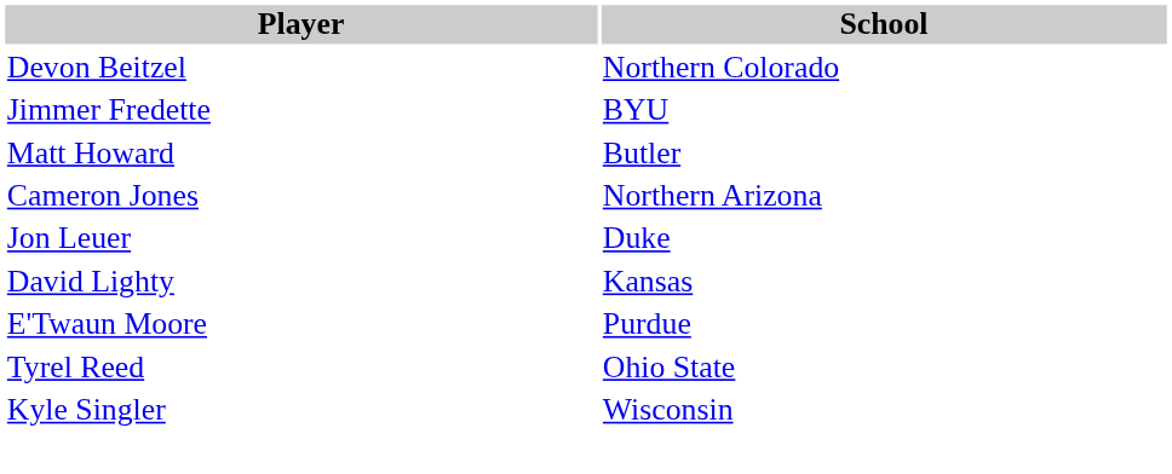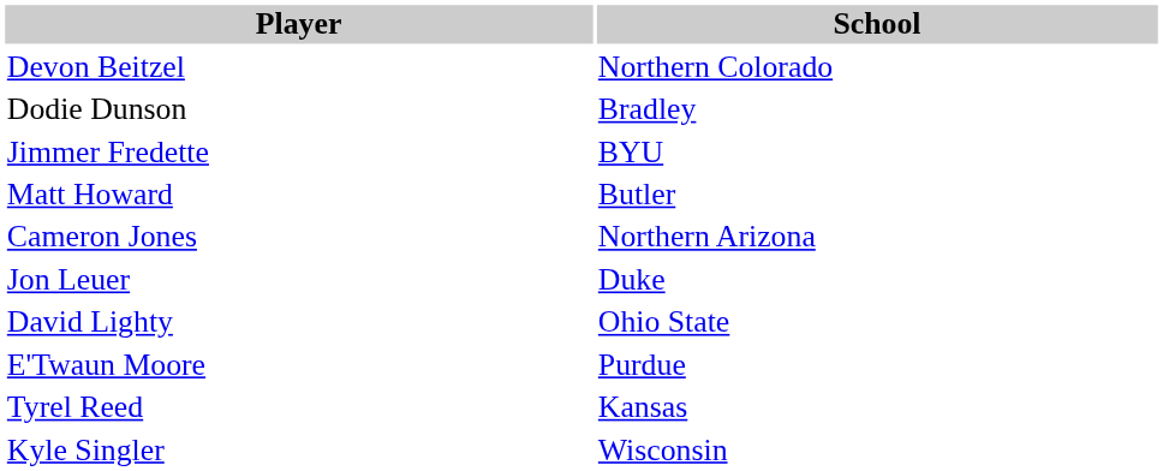 <table style="width:600px" "border:'1' 'solid' 'gray' ">
 <tr>
 <th style="background:#CCCCCC;width:23%">Player</th>
 <th style="background:#CCCCCC;width:22%">School</th>
 </tr>
 <tr>
 <td><a href='#'>Devon Beitzel</a></td>
 <td><a href='#'>Northern Colorado</a></td>
+</tr>
+<tr>
+<td>Dodie Dunson</td>
+<td><a href='#'>Bradley</a></td>
 </tr>
 <tr>
 <td><a href='#'>Jimmer Fredette</a></td>
 <td><a href='#'>BYU</a></td>
 </tr>
 <tr>
 <td><a href='#'>Matt Howard</a></td>
 <td><a href='#'>Butler</a></td>
 </tr>
 <tr>
 <td><a href='#'>Cameron Jones</a></td>
 <td><a href='#'>Northern Arizona</a></td>
 </tr>
 <tr>
 <td><a href='#'>Jon Leuer</a></td>
 <td><a href='#'>Duke</a></td>
 </tr>
 <tr>
 <td><a href='#'>David Lighty</a></td>
-<td><a href='#'>Kansas</a></td>
+<td><a href='#'>Ohio State</a></td>
 </tr>
 <tr>
 <td><a href='#'>E'Twaun Moore</a></td>
 <td><a href='#'>Purdue</a></td>
 </tr>
 <tr>
 <td><a href='#'>Tyrel Reed</a></td>
-<td><a href='#'>Ohio State</a></td>
+<td><a href='#'>Kansas</a></td>
 </tr>
 <tr>
 <td><a href='#'>Kyle Singler</a></td>
 <td><a href='#'>Wisconsin</a></td>
 </tr>
 </table>
